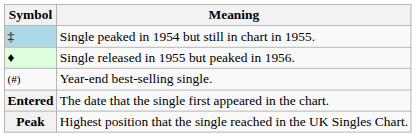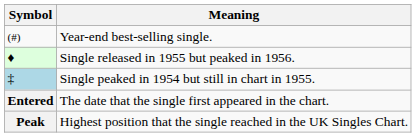 <table Class="wikitable">
 <tr>
 <th>Symbol</th>
 <th>Meaning</th>
 </tr>
 <tr>
-<td bgcolor=lightblue>‡</td>
-<td>Single peaked in 1954 but still in chart in 1955.</td>
+<td><small>(#)</small></td>
+<td>Year-end best-selling single.</td>
 </tr>
 <tr>
 <td bgcolor=#DDFFDD>♦</td>
 <td>Single released in 1955 but peaked in 1956.</td>
 </tr>
 <tr>
-<td><small>(#)</small></td>
-<td>Year-end best-selling single.</td>
+<td bgcolor=lightblue>‡</td>
+<td>Single peaked in 1954 but still in chart in 1955.</td>
 </tr>
 <tr>
 <th>Entered</th>
 <td>The date that the single first appeared in the chart.</td>
 </tr>
 <tr>
 <th>Peak</th>
 <td>Highest position that the single reached in the UK Singles Chart.</td>
 </tr>
 </table>
